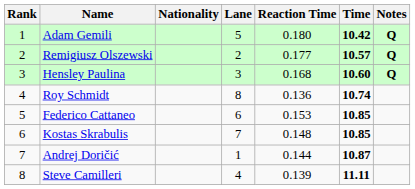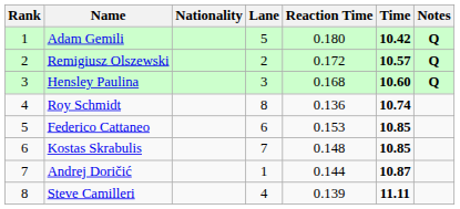 <table class="wikitable sortable" style="text-align:center">
 <tr>
 <th>Rank</th>
 <th>Name</th>
 <th>Nationality</th>
 <th>Lane</th>
 <th>Reaction Time</th>
 <th>Time</th>
 <th>Notes</th>
 </tr>
 <tr bgcolor=ccffcc>
 <td>1</td>
 <td align=left><a href='#'>Adam Gemili</a></td>
 <td align=left></td>
 <td>5</td>
 <td>0.180</td>
 <td><strong>10.42</strong></td>
 <td><strong>Q</strong></td>
 </tr>
 <tr bgcolor=ccffcc>
 <td>2</td>
 <td align=left><a href='#'>Remigiusz Olszewski</a></td>
 <td align=left></td>
 <td>2</td>
-<td>0.177</td>
+<td>0.172</td>
 <td><strong>10.57</strong></td>
 <td><strong>Q</strong></td>
 </tr>
 <tr bgcolor=ccffcc>
 <td>3</td>
 <td align=left><a href='#'>Hensley Paulina</a></td>
 <td align=left></td>
 <td>3</td>
 <td>0.168</td>
 <td><strong>10.60</strong></td>
 <td><strong>Q</strong></td>
 </tr>
 <tr>
 <td>4</td>
 <td align=left><a href='#'>Roy Schmidt</a></td>
 <td align=left></td>
 <td>8</td>
 <td>0.136</td>
 <td><strong>10.74</strong></td>
 <td></td>
 </tr>
 <tr>
 <td>5</td>
 <td align=left><a href='#'>Federico Cattaneo</a></td>
 <td align=left></td>
 <td>6</td>
 <td>0.153</td>
 <td><strong>10.85</strong></td>
 <td></td>
 </tr>
 <tr>
 <td>6</td>
 <td align=left><a href='#'>Kostas Skrabulis</a></td>
 <td align=left></td>
 <td>7</td>
 <td>0.148</td>
 <td><strong>10.85</strong></td>
 <td></td>
 </tr>
 <tr>
 <td>7</td>
 <td align=left><a href='#'>Andrej Doričić</a></td>
 <td align=left></td>
 <td>1</td>
 <td>0.144</td>
 <td><strong>10.87</strong></td>
 <td></td>
 </tr>
 <tr>
 <td>8</td>
 <td align=left><a href='#'>Steve Camilleri</a></td>
 <td align=left></td>
 <td>4</td>
 <td>0.139</td>
 <td><strong>11.11</strong></td>
 <td></td>
 </tr>
 </table>
